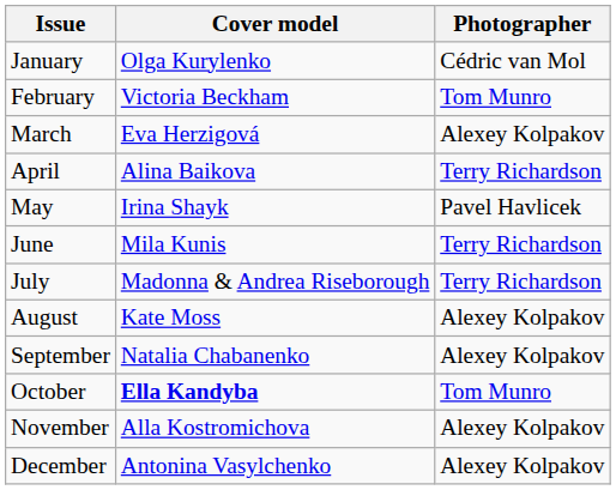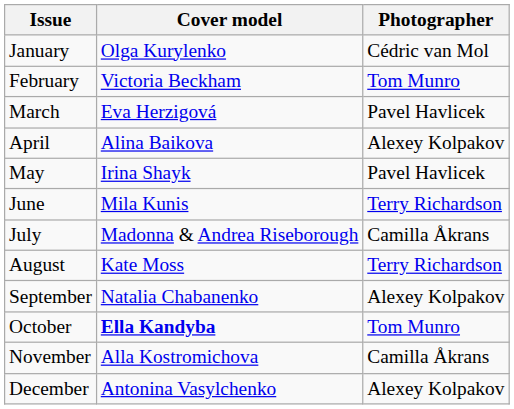 <table class="sortable wikitable">
 <tr>
 <th>Issue</th>
 <th>Cover model</th>
 <th>Photographer</th>
 </tr>
 <tr>
 <td>January</td>
 <td><a href='#'>Olga Kurylenko</a></td>
 <td>Cédric van Mol</td>
 </tr>
 <tr>
 <td>February</td>
 <td><a href='#'>Victoria Beckham</a></td>
 <td><a href='#'>Tom Munro</a></td>
 </tr>
 <tr>
 <td>March</td>
 <td><a href='#'>Eva Herzigová</a></td>
-<td>Alexey Kolpakov</td>
+<td>Pavel Havlicek</td>
 </tr>
 <tr>
 <td>April</td>
 <td><a href='#'>Alina Baikova</a></td>
-<td><a href='#'>Terry Richardson</a></td>
+<td>Alexey Kolpakov</td>
 </tr>
 <tr>
 <td>May</td>
 <td><a href='#'>Irina Shayk</a></td>
 <td>Pavel Havlicek</td>
 </tr>
 <tr>
 <td>June</td>
 <td><a href='#'>Mila Kunis</a></td>
 <td><a href='#'>Terry Richardson</a></td>
 </tr>
 <tr>
 <td>July</td>
 <td><a href='#'>Madonna</a> & <a href='#'>Andrea Riseborough</a></td>
-<td><a href='#'>Terry Richardson</a></td>
+<td>Camilla Åkrans</td>
 </tr>
 <tr>
 <td>August</td>
 <td><a href='#'>Kate Moss</a></td>
-<td>Alexey Kolpakov</td>
+<td><a href='#'>Terry Richardson</a></td>
 </tr>
 <tr>
 <td>September</td>
 <td><a href='#'>Natalia Chabanenko</a></td>
 <td>Alexey Kolpakov</td>
 </tr>
 <tr>
 <td>October</td>
 <td><strong><a href='#'>Ella Kandyba</a></strong></td>
 <td><a href='#'>Tom Munro</a></td>
 </tr>
 <tr>
 <td>November</td>
 <td><a href='#'>Alla Kostromichova</a></td>
-<td>Alexey Kolpakov</td>
+<td>Camilla Åkrans</td>
 </tr>
 <tr>
 <td>December</td>
 <td><a href='#'>Antonina Vasylchenko</a></td>
 <td>Alexey Kolpakov</td>
 </tr>
 </table>
